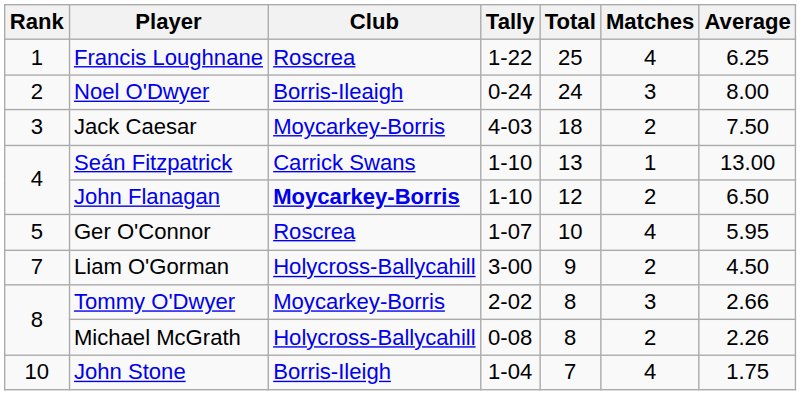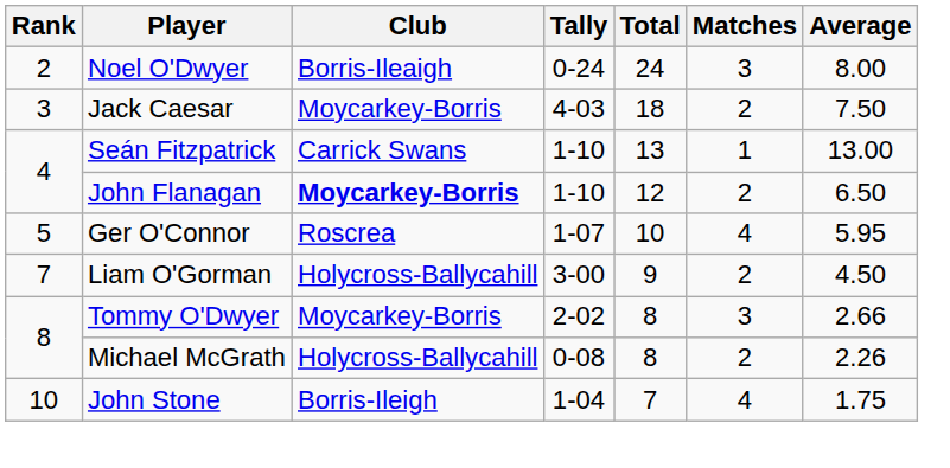 <table class="wikitable">
 <tr>
 <th>Rank</th>
 <th>Player</th>
 <th>Club</th>
 <th>Tally</th>
 <th>Total</th>
 <th>Matches</th>
 <th>Average</th>
-</tr>
-<tr>
-<td rowspan="1" style="text-align:center;">1</td>
-<td><a href='#'>Francis Loughnane</a></td>
-<td><a href='#'>Roscrea</a></td>
-<td align=center>1-22</td>
-<td align=center>25</td>
-<td align=center>4</td>
-<td align=center>6.25</td>
 </tr>
 <tr>
 <td rowspan="1" style="text-align:center;">2</td>
 <td><a href='#'>Noel O'Dwyer</a></td>
 <td><a href='#'>Borris-Ileaigh</a></td>
 <td align=center>0-24</td>
 <td align=center>24</td>
 <td align=center>3</td>
 <td align=center>8.00</td>
 </tr>
 <tr>
 <td rowspan="1" style="text-align:center;">3</td>
 <td>Jack Caesar</td>
 <td><a href='#'>Moycarkey-Borris</a></td>
 <td align=center>4-03</td>
 <td align=center>18</td>
 <td align=center>2</td>
 <td align=center>7.50</td>
 </tr>
 <tr>
 <td rowspan="2" style="text-align:center;">4</td>
 <td><a href='#'>Seán Fitzpatrick</a></td>
 <td><a href='#'>Carrick Swans</a></td>
 <td align=center>1-10</td>
 <td align=center>13</td>
 <td align=center>1</td>
 <td align=center>13.00</td>
 </tr>
 <tr>
 <td><a href='#'>John Flanagan</a></td>
 <td><strong><a href='#'>Moycarkey-Borris</a></strong></td>
 <td align=center>1-10</td>
 <td align=center>12</td>
 <td align=center>2</td>
 <td align=center>6.50</td>
 </tr>
 <tr>
 <td rowspan="1" style="text-align:center;">5</td>
 <td>Ger O'Connor</td>
 <td><a href='#'>Roscrea</a></td>
 <td align=center>1-07</td>
 <td align=center>10</td>
 <td align=center>4</td>
 <td align=center>5.95</td>
 </tr>
 <tr>
 <td rowspan="1" style="text-align:center;">7</td>
 <td>Liam O'Gorman</td>
 <td><a href='#'>Holycross-Ballycahill</a></td>
 <td align=center>3-00</td>
 <td align=center>9</td>
 <td align=center>2</td>
 <td align=center>4.50</td>
 </tr>
 <tr>
 <td rowspan="2" style="text-align:center;">8</td>
 <td><a href='#'>Tommy O'Dwyer</a></td>
 <td><a href='#'>Moycarkey-Borris</a></td>
 <td align=center>2-02</td>
 <td align=center>8</td>
 <td align=center>3</td>
 <td align=center>2.66</td>
 </tr>
 <tr>
 <td>Michael McGrath</td>
 <td><a href='#'>Holycross-Ballycahill</a></td>
 <td align=center>0-08</td>
 <td align=center>8</td>
 <td align=center>2</td>
 <td align=center>2.26</td>
 </tr>
 <tr>
 <td rowspan="1" style="text-align:center;">10</td>
 <td><a href='#'>John Stone</a></td>
 <td><a href='#'>Borris-Ileigh</a></td>
 <td align=center>1-04</td>
 <td align=center>7</td>
 <td align=center>4</td>
 <td align=center>1.75</td>
 </tr>
 </table>
